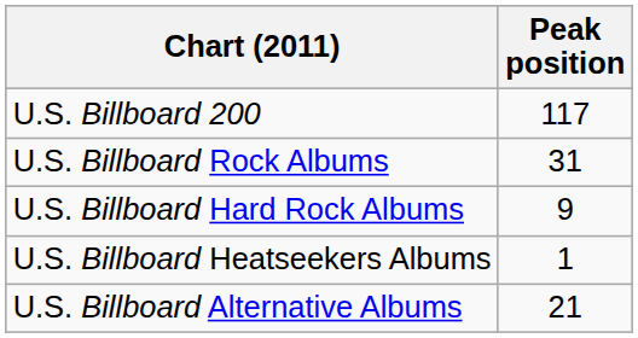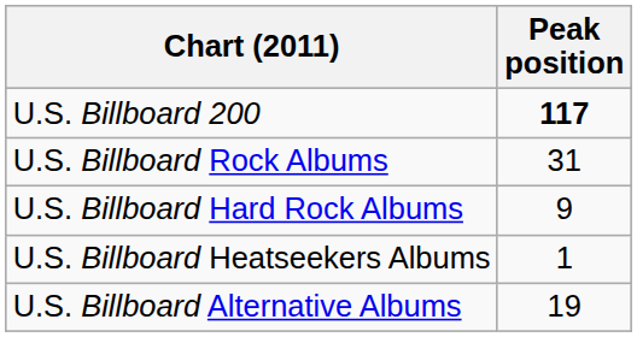 <table class="wikitable sortable" border="1">
 <tr>
 <th>Chart (2011)</th>
 <th>Peak<br>position</th>
 </tr>
 <tr>
 <td>U.S. <em>Billboard 200</em></td>
-<td align="center">117</td>
+<td align="center"><strong>117</strong></td>
 </tr>
 <tr>
 <td>U.S. <em>Billboard</em> <a href='#'>Rock Albums</a></td>
 <td align="center">31</td>
 </tr>
 <tr>
 <td>U.S. <em>Billboard</em> <a href='#'>Hard Rock Albums</a></td>
 <td align="center">9</td>
 </tr>
 <tr>
 <td>U.S. <em>Billboard</em> Heatseekers Albums</td>
 <td align="center">1</td>
 </tr>
 <tr>
 <td>U.S. <em>Billboard</em> <a href='#'>Alternative Albums</a></td>
-<td align="center">21</td>
+<td align="center">19</td>
 </tr>
 </table>
